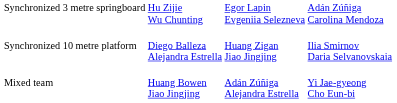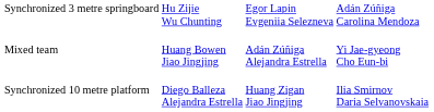 <table>
 <tr>
 <td>Synchronized 3 metre springboard<br></td>
 <td><br><a href='#'>Hu Zijie</a><br><a href='#'>Wu Chunting</a></td>
 <td><br><a href='#'>Egor Lapin</a><br><a href='#'>Evgeniia Selezneva</a></td>
 <td><br><a href='#'>Adán Zúñiga</a><br><a href='#'>Carolina Mendoza</a></td>
 </tr>
 <tr>
+<td>Mixed team<br></td>
+<td><br><a href='#'>Huang Bowen</a><br><a href='#'>Jiao Jingjing</a></td>
+<td><br><a href='#'>Adán Zúñiga</a><br><a href='#'>Alejandra Estrella</a></td>
+<td><br><a href='#'>Yi Jae-gyeong</a><br><a href='#'>Cho Eun-bi</a></td>
+</tr>
+<tr>
 <td>Synchronized 10 metre platform<br></td>
 <td><br><a href='#'>Diego Balleza</a><br><a href='#'>Alejandra Estrella</a></td>
 <td><br><a href='#'>Huang Zigan</a><br><a href='#'>Jiao Jingjing</a></td>
 <td><br><a href='#'>Ilia Smirnov</a><br><a href='#'>Daria Selvanovskaia</a></td>
 </tr>
-<tr>
-<td>Mixed team<br></td>
-<td><br><a href='#'>Huang Bowen</a><br><a href='#'>Jiao Jingjing</a></td>
-<td><br><a href='#'>Adán Zúñiga</a><br><a href='#'>Alejandra Estrella</a></td>
-<td><br><a href='#'>Yi Jae-gyeong</a><br><a href='#'>Cho Eun-bi</a></td>
-</tr>
 </table>
